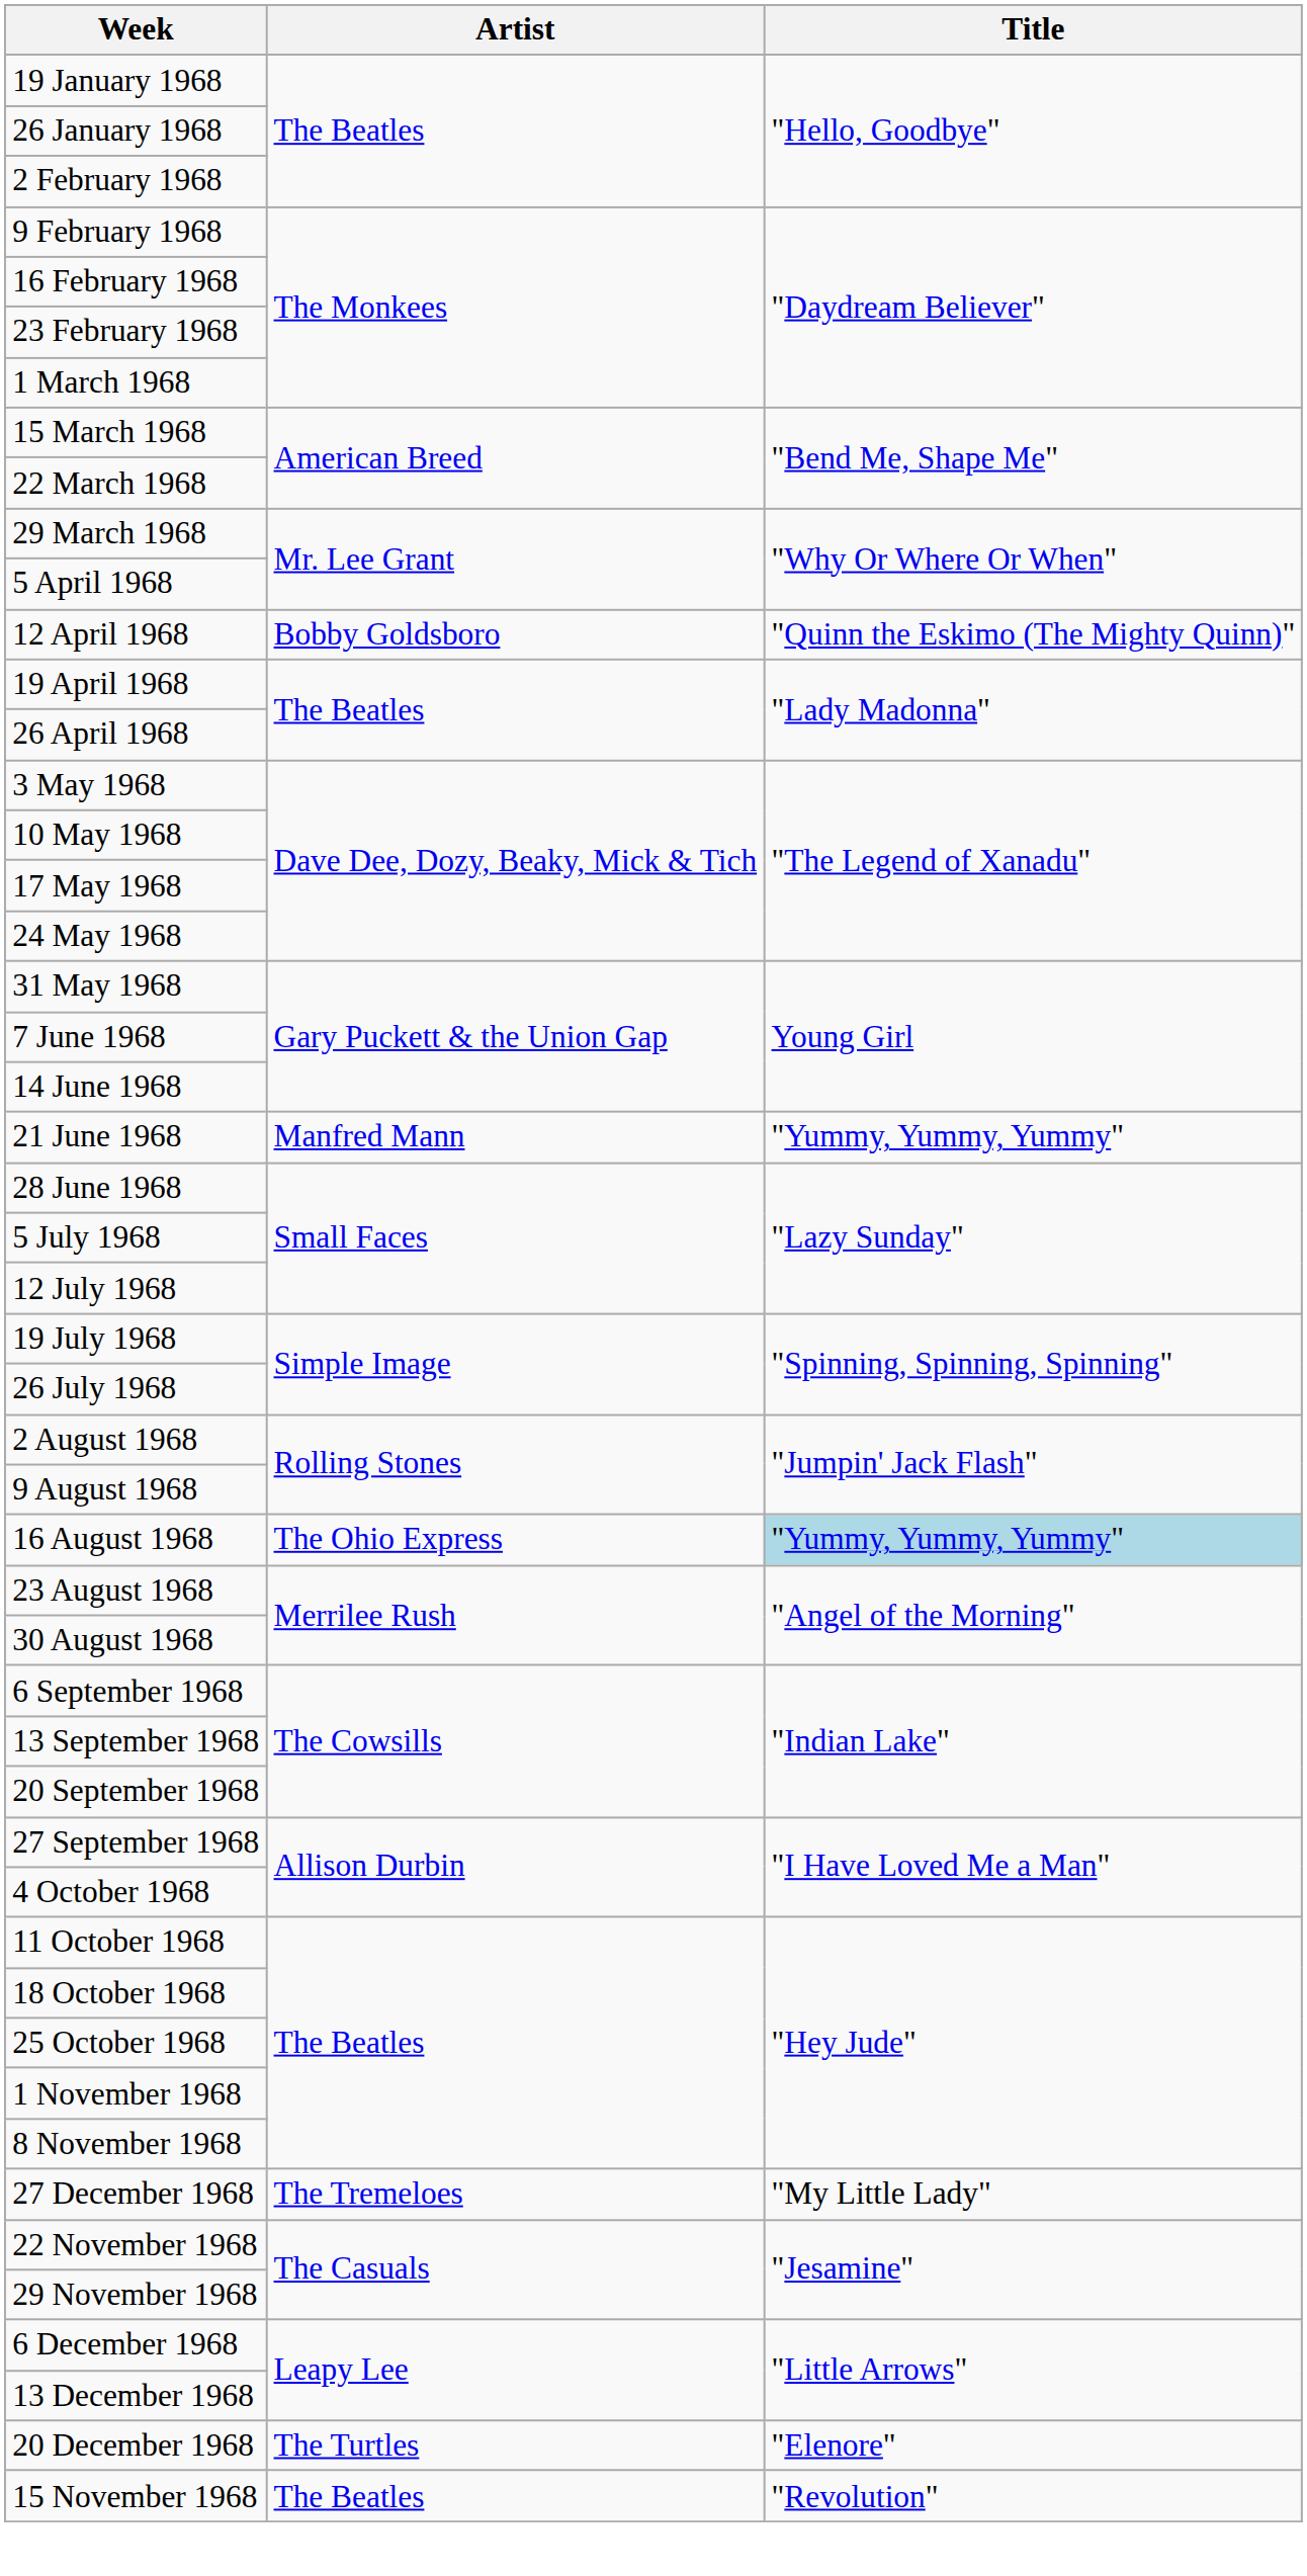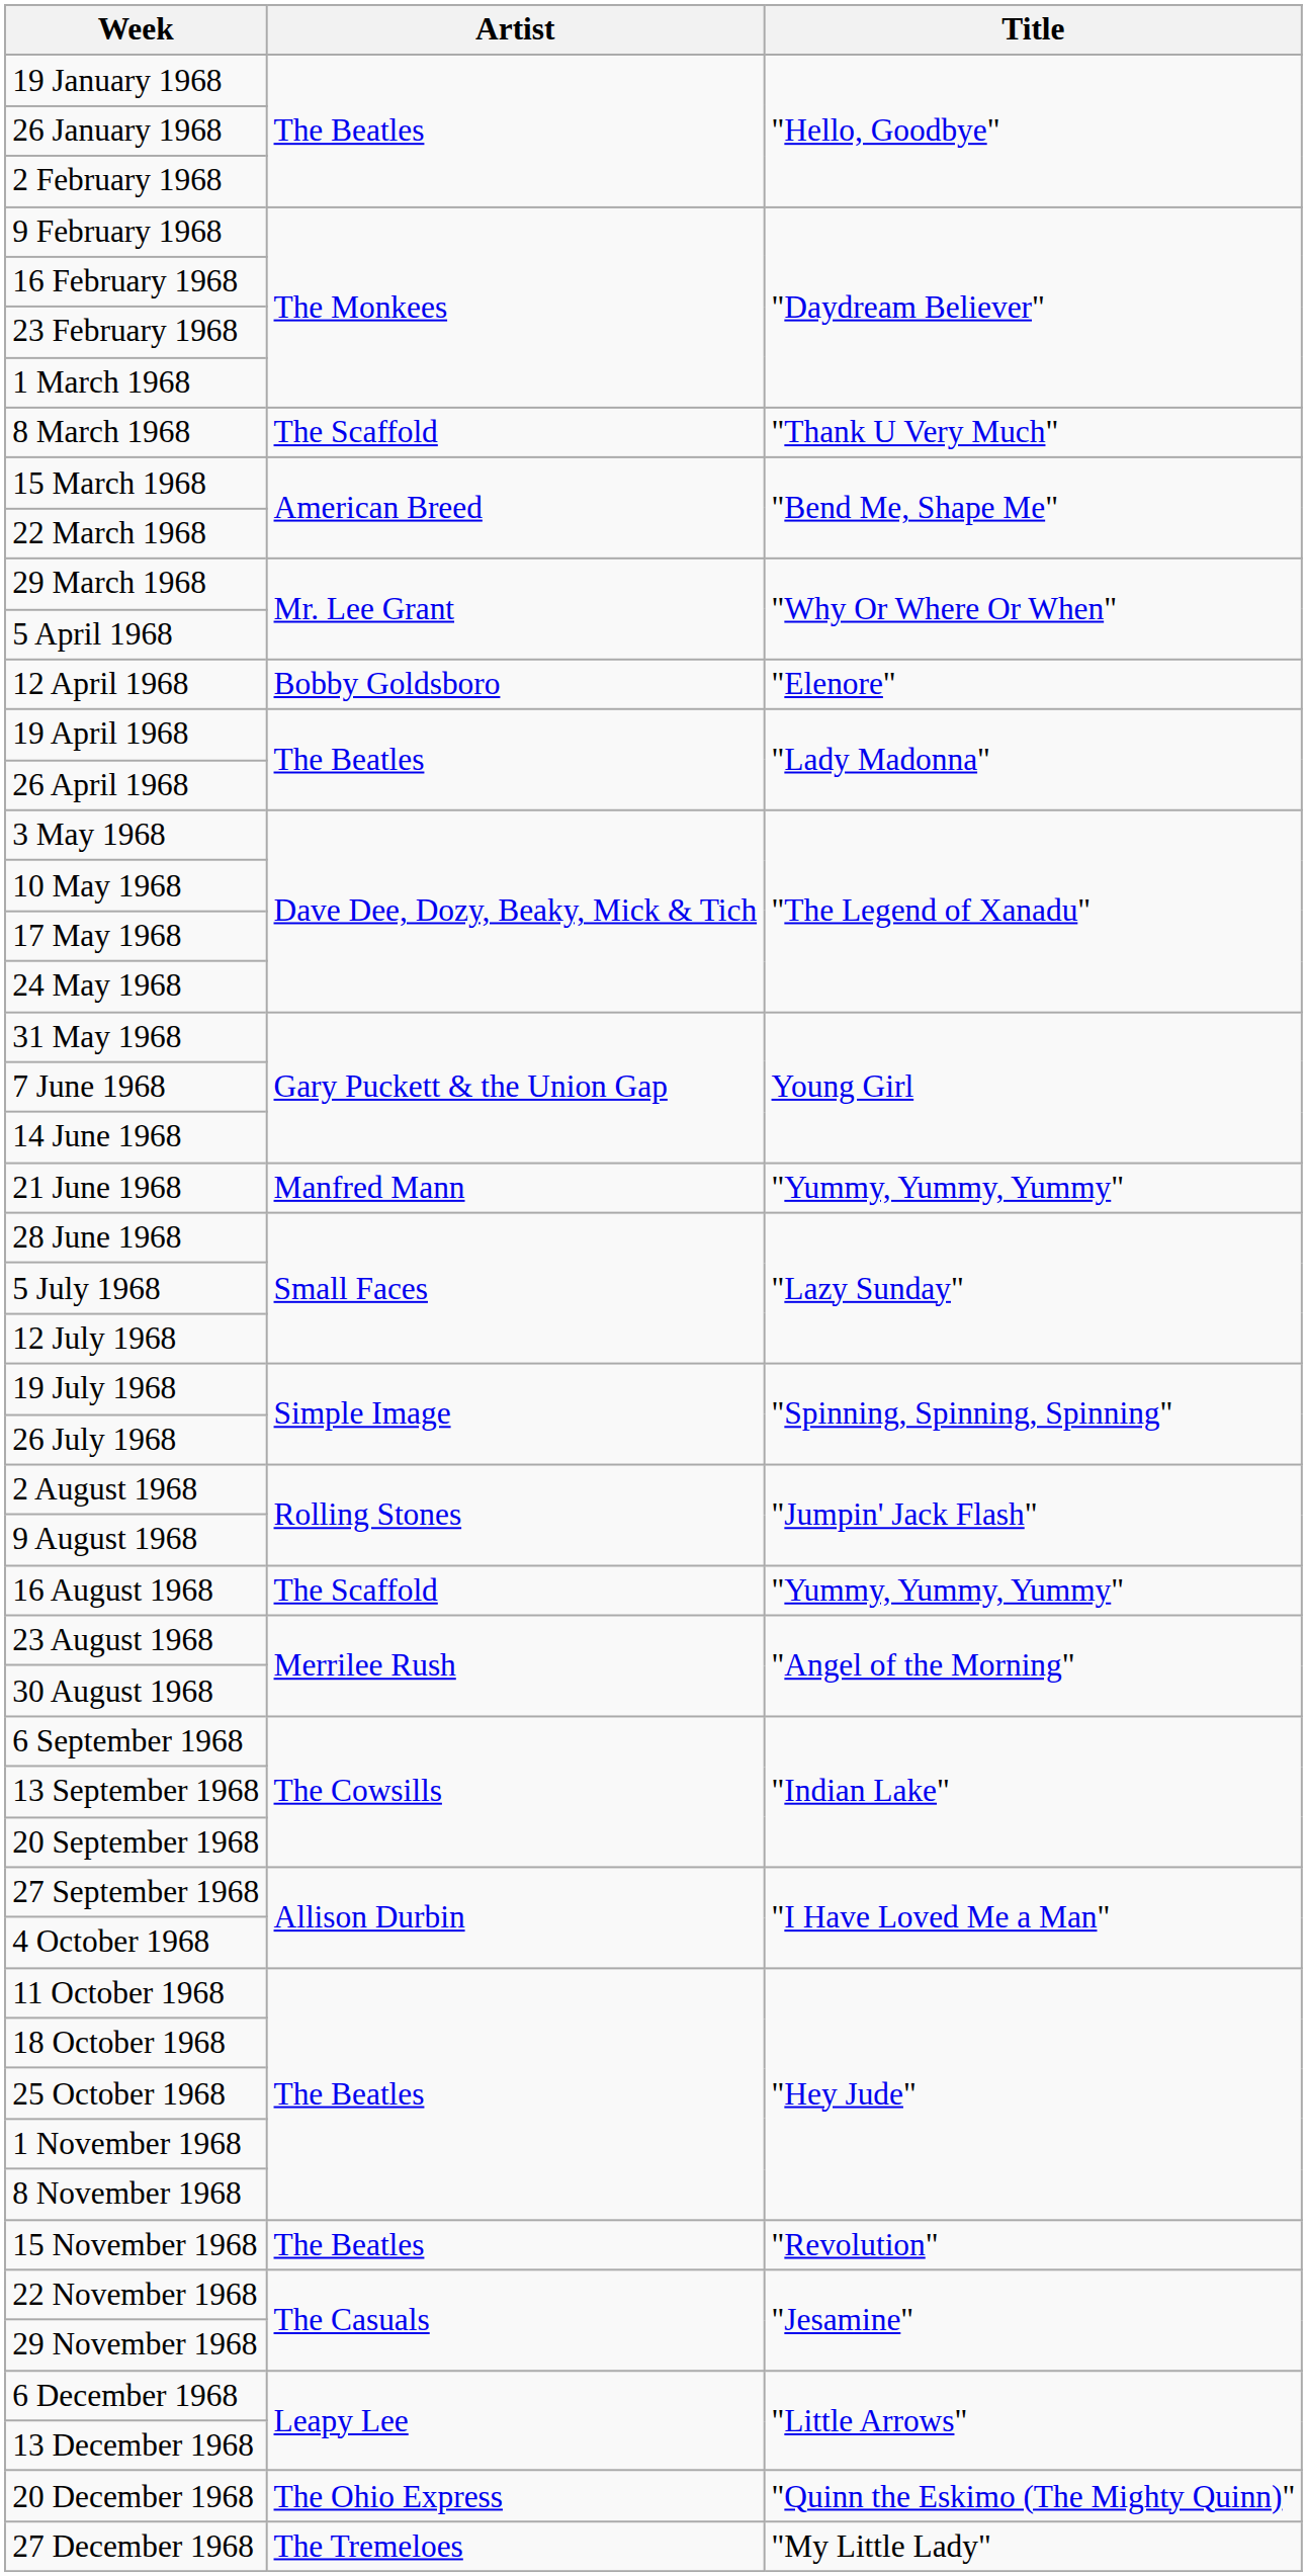 <table class="wikitable">
 <tr>
 <th>Week</th>
 <th>Artist</th>
 <th>Title</th>
 </tr>
 <tr>
 <td>19 January 1968</td>
 <td rowspan="3"><a href='#'>The Beatles</a></td>
 <td rowspan="3">"<a href='#'>Hello, Goodbye</a>"</td>
 </tr>
 <tr>
 <td>26 January 1968</td>
 </tr>
 <tr>
 <td>2 February 1968</td>
 </tr>
 <tr>
 <td>9 February 1968</td>
 <td rowspan="4"><a href='#'>The Monkees</a></td>
 <td rowspan="4">"<a href='#'>Daydream Believer</a>"</td>
 </tr>
 <tr>
 <td>16 February 1968</td>
 </tr>
 <tr>
 <td>23 February 1968</td>
 </tr>
 <tr>
 <td>1 March 1968</td>
 </tr>
 <tr>
+<td>8 March 1968</td>
+<td><a href='#'>The Scaffold</a></td>
+<td>"<a href='#'>Thank U Very Much</a>"</td>
+</tr>
+<tr>
 <td>15 March 1968</td>
 <td rowspan="2"><a href='#'>American Breed</a></td>
 <td rowspan="2">"<a href='#'>Bend Me, Shape Me</a>"</td>
 </tr>
 <tr>
 <td>22 March 1968</td>
 </tr>
 <tr>
 <td>29 March 1968</td>
 <td rowspan="2"><a href='#'>Mr. Lee Grant</a></td>
 <td rowspan="2">"<a href='#'>Why Or Where Or When</a>"</td>
 </tr>
 <tr>
 <td>5 April 1968</td>
 </tr>
 <tr>
 <td>12 April 1968</td>
 <td><a href='#'>Bobby Goldsboro</a></td>
-<td>"<a href='#'>Quinn the Eskimo (The Mighty Quinn)</a>"</td>
+<td>"<a href='#'>Elenore</a>"</td>
 </tr>
 <tr>
 <td>19 April 1968</td>
 <td rowspan="2"><a href='#'>The Beatles</a></td>
 <td rowspan="2">"<a href='#'>Lady Madonna</a>"</td>
 </tr>
 <tr>
 <td>26 April 1968</td>
 </tr>
 <tr>
 <td>3 May 1968</td>
 <td rowspan="4"><a href='#'>Dave Dee, Dozy, Beaky, Mick & Tich</a></td>
 <td rowspan="4">"<a href='#'>The Legend of Xanadu</a>"</td>
 </tr>
 <tr>
 <td>10 May 1968</td>
 </tr>
 <tr>
 <td>17 May 1968</td>
 </tr>
 <tr>
 <td>24 May 1968</td>
 </tr>
 <tr>
 <td>31 May 1968</td>
 <td rowspan="3"><a href='#'>Gary Puckett & the Union Gap</a></td>
 <td rowspan="3"><a href='#'>Young Girl</a></td>
 </tr>
 <tr>
 <td>7 June 1968</td>
 </tr>
 <tr>
 <td>14 June 1968</td>
 </tr>
 <tr>
 <td>21 June 1968</td>
 <td><a href='#'>Manfred Mann</a></td>
 <td>"<a href='#'>Yummy, Yummy, Yummy</a>"</td>
 </tr>
 <tr>
 <td>28 June 1968</td>
 <td rowspan="3"><a href='#'>Small Faces</a></td>
 <td rowspan="3">"<a href='#'>Lazy Sunday</a>"</td>
 </tr>
 <tr>
 <td>5 July 1968</td>
 </tr>
 <tr>
 <td>12 July 1968</td>
 </tr>
 <tr>
 <td>19 July 1968</td>
 <td rowspan="2"><a href='#'>Simple Image</a></td>
 <td rowspan="2">"<a href='#'>Spinning, Spinning, Spinning</a>"</td>
 </tr>
 <tr>
 <td>26 July 1968</td>
 </tr>
 <tr>
 <td>2 August 1968</td>
 <td rowspan="2"><a href='#'>Rolling Stones</a></td>
 <td rowspan="2">"<a href='#'>Jumpin' Jack Flash</a>"</td>
 </tr>
 <tr>
 <td>9 August 1968</td>
 </tr>
 <tr>
 <td>16 August 1968</td>
-<td><a href='#'>The Ohio Express</a></td>
-<td style="background: lightblue;">"<a href='#'>Yummy, Yummy, Yummy</a>"</td>
+<td><a href='#'>The Scaffold</a></td>
+<td>"<a href='#'>Yummy, Yummy, Yummy</a>"</td>
 </tr>
 <tr>
 <td>23 August 1968</td>
 <td rowspan="2"><a href='#'>Merrilee Rush</a></td>
 <td rowspan="2">"<a href='#'>Angel of the Morning</a>"</td>
 </tr>
 <tr>
 <td>30 August 1968</td>
 </tr>
 <tr>
 <td>6 September 1968</td>
 <td rowspan="3"><a href='#'>The Cowsills</a></td>
 <td rowspan="3">"<a href='#'>Indian Lake</a>"</td>
 </tr>
 <tr>
 <td>13 September 1968</td>
 </tr>
 <tr>
 <td>20 September 1968</td>
 </tr>
 <tr>
 <td>27 September 1968</td>
 <td rowspan="2"><a href='#'>Allison Durbin</a></td>
 <td rowspan="2">"<a href='#'>I Have Loved Me a Man</a>"</td>
 </tr>
 <tr>
 <td>4 October 1968</td>
 </tr>
 <tr>
 <td>11 October 1968</td>
 <td rowspan="5"><a href='#'>The Beatles</a></td>
 <td rowspan="5">"<a href='#'>Hey Jude</a>"</td>
 </tr>
 <tr>
 <td>18 October 1968</td>
 </tr>
 <tr>
 <td>25 October 1968</td>
 </tr>
 <tr>
 <td>1 November 1968</td>
 </tr>
 <tr>
 <td>8 November 1968</td>
 </tr>
 <tr>
-<td>27 December 1968</td>
-<td><a href='#'>The Tremeloes</a></td>
-<td>"My Little Lady"</td>
+<td>15 November 1968</td>
+<td><a href='#'>The Beatles</a></td>
+<td>"<a href='#'>Revolution</a>"</td>
 </tr>
 <tr>
 <td>22 November 1968</td>
 <td rowspan="2"><a href='#'>The Casuals</a></td>
 <td rowspan="2">"<a href='#'>Jesamine</a>"</td>
 </tr>
 <tr>
 <td>29 November 1968</td>
 </tr>
 <tr>
 <td>6 December 1968</td>
 <td rowspan="2"><a href='#'>Leapy Lee</a></td>
 <td rowspan="2">"<a href='#'>Little Arrows</a>"</td>
 </tr>
 <tr>
 <td>13 December 1968</td>
 </tr>
 <tr>
 <td>20 December 1968</td>
-<td><a href='#'>The Turtles</a></td>
-<td>"<a href='#'>Elenore</a>"</td>
+<td><a href='#'>The Ohio Express</a></td>
+<td>"<a href='#'>Quinn the Eskimo (The Mighty Quinn)</a>"</td>
 </tr>
 <tr>
-<td>15 November 1968</td>
-<td><a href='#'>The Beatles</a></td>
-<td>"<a href='#'>Revolution</a>"</td>
+<td>27 December 1968</td>
+<td><a href='#'>The Tremeloes</a></td>
+<td>"My Little Lady"</td>
 </tr>
 </table>
